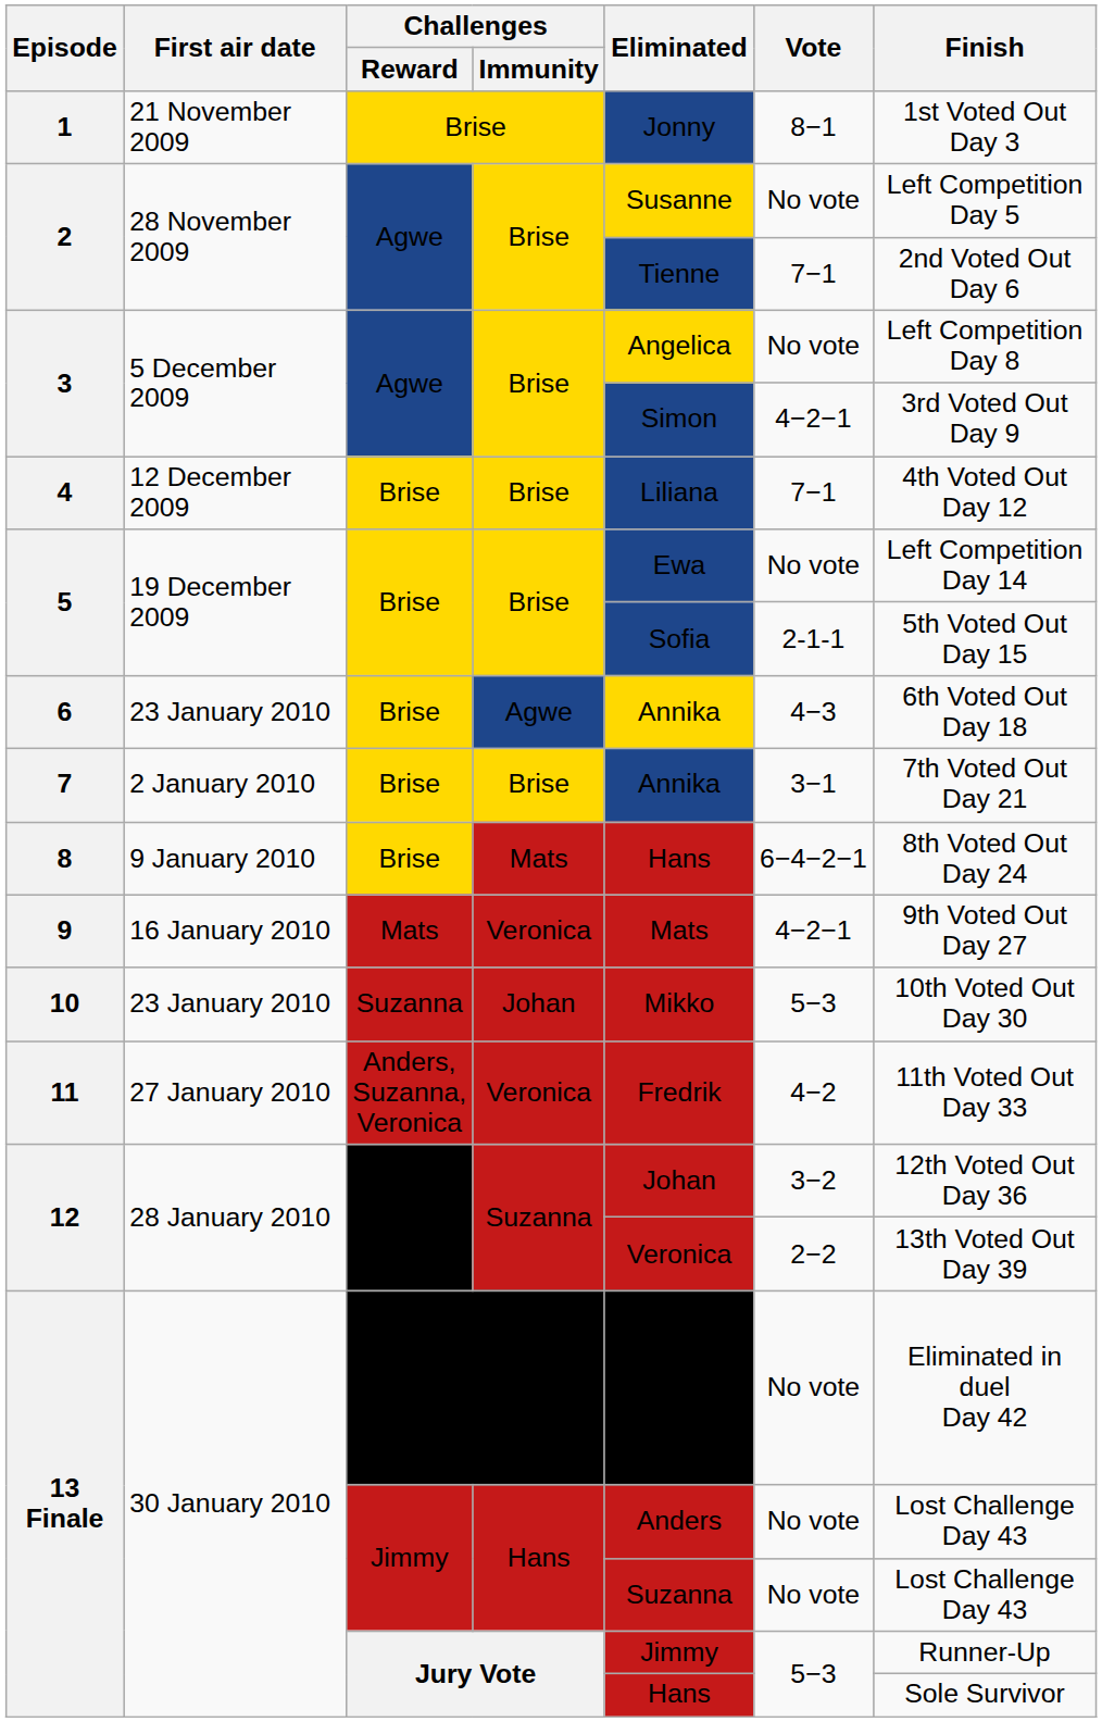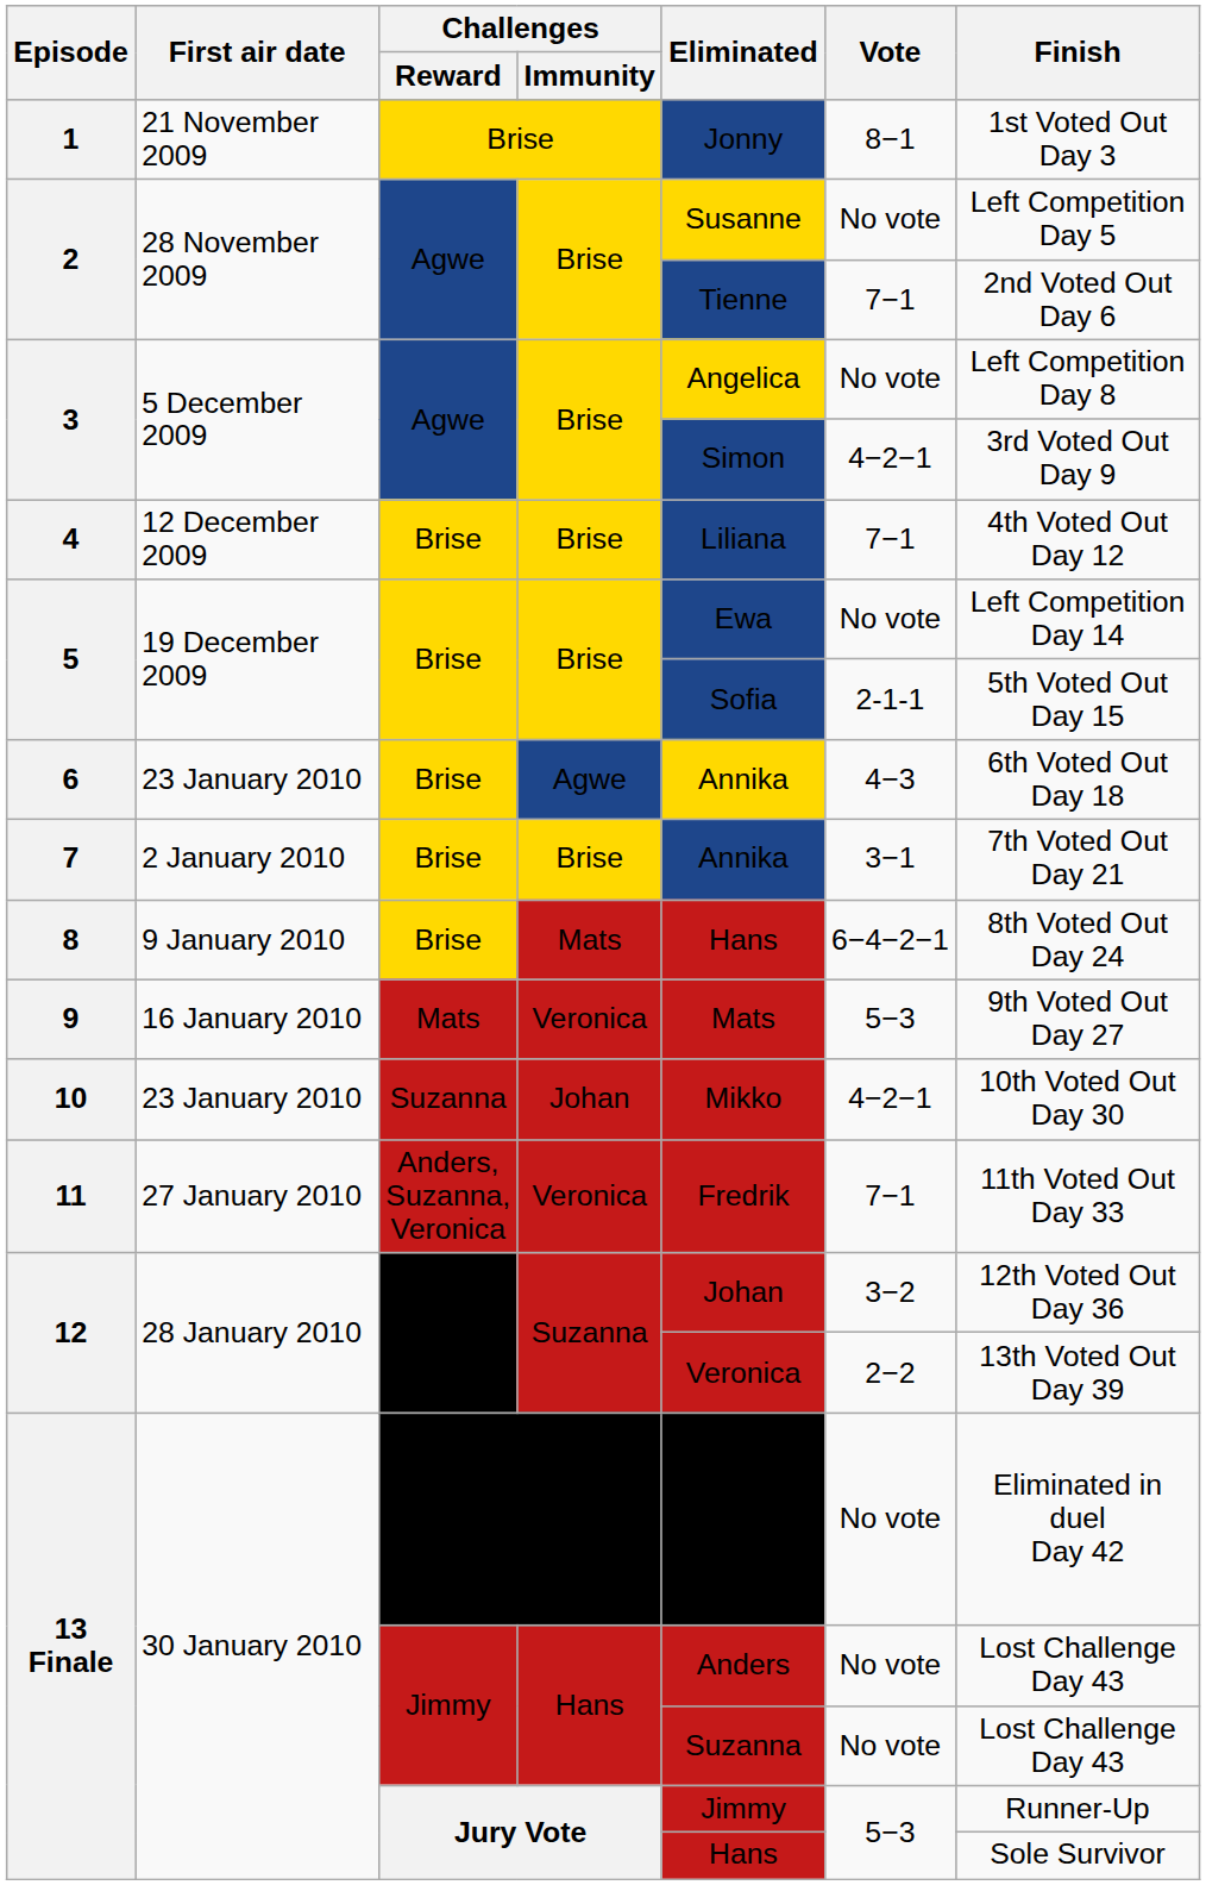 <table class="wikitable" style="margin:auto; text-align:center">
 <tr>
 <th rowspan=2>Episode</th>
 <th rowspan=2 width="125">First air date</th>
 <th colspan=2>Challenges</th>
 <th rowspan=2 width="60">Eliminated</th>
 <th rowspan=2 width="60">Vote</th>
 <th rowspan=2 width="125">Finish</th>
 </tr>
 <tr>
 <th width="60">Reward</th>
 <th width="60">Immunity</th>
 </tr>
 <tr>
 <th>1</th>
 <td align="left">21 November 2009</td>
 <td bgcolor="#FFD900" colspan="2">Brise</td>
 <td bgcolor="#1E468B"><span>Jonny</span></td>
 <td>8−1</td>
 <td>1st Voted Out<br>Day 3</td>
 </tr>
 <tr>
 <th rowspan="2">2</th>
 <td rowspan="2" align="left">28 November 2009</td>
 <td bgcolor="#1E468B" rowspan="2"><span>Agwe</span></td>
 <td bgcolor="#FFD900" rowspan="2">Brise</td>
 <td bgcolor="#FFD900">Susanne</td>
 <td>No vote</td>
 <td>Left Competition<br>Day 5</td>
 </tr>
 <tr>
 <td bgcolor="#1E468B"><span>Tienne</span></td>
 <td>7−1</td>
 <td>2nd Voted Out<br>Day 6</td>
 </tr>
 <tr>
 <th rowspan="2">3</th>
 <td rowspan="2" align="left">5 December 2009</td>
 <td bgcolor="#1E468B" rowspan="2"><span>Agwe</span></td>
 <td bgcolor="#FFD900" rowspan="2">Brise</td>
 <td bgcolor="#FFD900">Angelica</td>
 <td>No vote</td>
 <td>Left Competition<br>Day 8</td>
 </tr>
 <tr>
 <td bgcolor="#1E468B"><span>Simon</span></td>
 <td>4−2−1</td>
 <td>3rd Voted Out<br>Day 9</td>
 </tr>
 <tr>
 <th>4</th>
 <td align="left">12 December 2009</td>
 <td bgcolor="#FFD900">Brise</td>
 <td bgcolor="#FFD900">Brise</td>
 <td bgcolor="#1E468B"><span>Liliana</span></td>
 <td>7−1</td>
 <td>4th Voted Out<br>Day 12</td>
 </tr>
 <tr>
 <th rowspan="2">5</th>
 <td rowspan="2" align="left">19 December 2009</td>
 <td bgcolor="#FFD900" rowspan="2">Brise</td>
 <td bgcolor="#FFD900" rowspan="2">Brise</td>
 <td bgcolor="#1E468B"><span>Ewa</span></td>
 <td>No vote</td>
 <td>Left Competition<br>Day 14</td>
 </tr>
 <tr>
 <td bgcolor="#1E468B"><span>Sofia</span></td>
 <td>2-1-1</td>
 <td>5th Voted Out<br>Day 15</td>
 </tr>
 <tr>
 <th>6</th>
 <td align="left">23 January 2010</td>
 <td bgcolor="#FFD900">Brise</td>
 <td bgcolor="#1E468B"><span>Agwe</span></td>
 <td bgcolor="#FFD900">Annika</td>
 <td>4−3</td>
 <td>6th Voted Out<br>Day 18</td>
 </tr>
 <tr>
 <th>7</th>
 <td align="left">2 January 2010</td>
 <td bgcolor="#FFD900">Brise</td>
 <td bgcolor="#FFD900">Brise</td>
 <td bgcolor="#1E468B"><span>Annika</span></td>
 <td>3−1</td>
 <td>7th Voted Out<br>Day 21</td>
 </tr>
 <tr>
 <th>8</th>
 <td align="left">9 January 2010</td>
 <td bgcolor="#FFD900">Brise</td>
 <td bgcolor="#C51919"><span>Mats</span></td>
 <td bgcolor="#C51919"><span>Hans</span></td>
 <td>6−4−2−1</td>
 <td>8th Voted Out<br>Day 24</td>
 </tr>
 <tr>
 <th>9</th>
 <td align="left">16 January 2010</td>
 <td bgcolor="#C51919"><span>Mats</span></td>
 <td bgcolor="#C51919"><span>Veronica</span></td>
 <td bgcolor="#C51919"><span>Mats</span></td>
-<td>4−2−1</td>
+<td>5−3</td>
 <td>9th Voted Out<br>Day 27</td>
 </tr>
 <tr>
 <th>10</th>
 <td align="left">23 January 2010</td>
 <td bgcolor="#C51919"><span>Suzanna</span></td>
 <td bgcolor="#C51919"><span>Johan</span></td>
 <td bgcolor="#C51919"><span>Mikko</span></td>
-<td>5−3</td>
+<td>4−2−1</td>
 <td>10th Voted Out<br>Day 30</td>
 </tr>
 <tr>
 <th>11</th>
 <td align="left">27 January 2010</td>
 <td bgcolor="#C51919"><span>Anders,<br>Suzanna,<br>Veronica</span></td>
 <td bgcolor="#C51919"><span>Veronica</span></td>
 <td bgcolor="#C51919"><span>Fredrik</span></td>
-<td>4−2</td>
+<td>7−1</td>
 <td>11th Voted Out<br>Day 33</td>
 </tr>
 <tr>
 <th rowspan="2">12</th>
 <td rowspan="2" align="left">28 January 2010</td>
 <td rowspan="2" bgcolor="black"><span>Ghede</span></td>
 <td rowspan="2" bgcolor="#C51919"><span>Suzanna</span></td>
 <td bgcolor="#C51919"><span>Johan</span></td>
 <td>3−2</td>
 <td>12th Voted Out<br>Day 36</td>
 </tr>
 <tr>
 <td bgcolor="#C51919"><span>Veronica</span></td>
 <td>2−2</td>
 <td>13th Voted Out<br>Day 39</td>
 </tr>
 <tr>
 <th rowspan="5">13<br>Finale</th>
 <td rowspan="5" align="left">30 January 2010</td>
 <td colspan="2" bgcolor="black"><span>Hans</span></td>
 <td bgcolor="black"><span>Annika,<br>Fredrik,<br>Johan,<br>Mats,<br>Mikko,<br>Veronica</span></td>
 <td>No vote</td>
 <td>Eliminated in duel<br>Day 42</td>
 </tr>
 <tr>
 <td rowspan="2" bgcolor="#C51919"><span>Jimmy</span></td>
 <td rowspan="2" bgcolor="#C51919"><span>Hans</span></td>
 <td bgcolor="#C51919"><span>Anders</span></td>
 <td>No vote</td>
 <td>Lost Challenge<br>Day 43</td>
 </tr>
 <tr>
 <td bgcolor="#C51919"><span>Suzanna</span></td>
 <td>No vote</td>
 <td>Lost Challenge<br>Day 43</td>
 </tr>
 <tr>
 <th rowspan="2" colspan="2">Jury Vote</th>
 <td bgcolor="#C51919"><span>Jimmy</span></td>
 <td rowspan="2">5−3</td>
 <td>Runner-Up</td>
 </tr>
 <tr>
 <td bgcolor="#C51919"><span>Hans</span></td>
 <td>Sole Survivor</td>
 </tr>
 <tr>
 </tr>
 </table>
